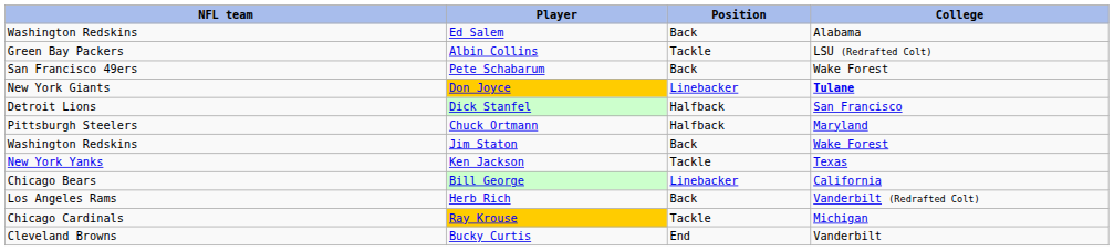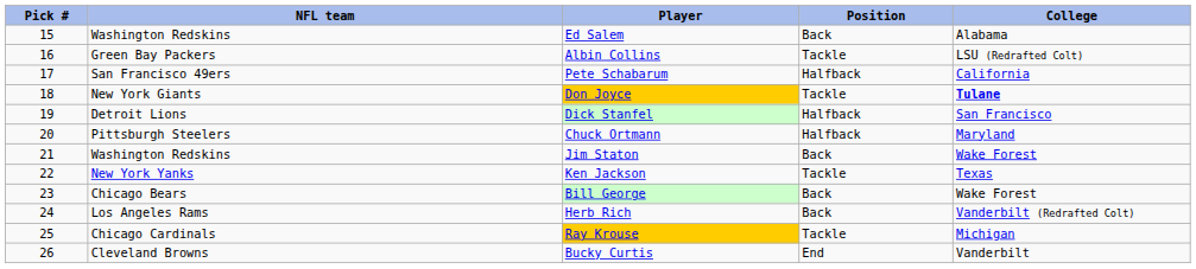 <table class="wikitable sortable sortable" style="width: 100%">
 <tr>
+<th style="background:#A8BDEC;" width=7%>Pick #</th>
 <th width=40% style="background:#A8BDEC;">NFL team</th>
 <th width=20% style="background:#A8BDEC;">Player</th>
 <th width=13% style="background:#A8BDEC;">Position</th>
 <th style="background:#A8BDEC;">College</th>
 </tr>
 <tr>
+<td align=center>15</td>
 <td>Washington Redskins</td>
 <td><a href='#'>Ed Salem</a></td>
 <td>Back</td>
 <td>Alabama</td>
 </tr>
 <tr>
+<td align=center>16</td>
 <td>Green Bay Packers</td>
 <td><a href='#'>Albin Collins</a></td>
 <td>Tackle</td>
 <td>LSU <small>(Redrafted Colt)</small></td>
 </tr>
 <tr>
+<td align=center>17</td>
 <td>San Francisco 49ers</td>
 <td><a href='#'>Pete Schabarum</a></td>
-<td>Back</td>
-<td>Wake Forest</td>
+<td>Halfback</td>
+<td><a href='#'>California</a></td>
 </tr>
 <tr>
+<td align=center>18</td>
 <td>New York Giants</td>
 <td bgcolor="#FFCC00"><a href='#'>Don Joyce</a></td>
-<td><a href='#'>Linebacker</a></td>
+<td>Tackle</td>
 <td><strong><a href='#'>Tulane</a></strong></td>
 </tr>
 <tr>
+<td align=center>19</td>
 <td>Detroit Lions</td>
 <td bgcolor="#CCFFCC"><a href='#'>Dick Stanfel</a></td>
 <td>Halfback</td>
 <td><a href='#'>San Francisco</a></td>
 </tr>
 <tr>
+<td align=center>20</td>
 <td>Pittsburgh Steelers</td>
 <td><a href='#'>Chuck Ortmann</a></td>
 <td>Halfback</td>
 <td><a href='#'>Maryland</a></td>
 </tr>
 <tr>
+<td align=center>21</td>
 <td>Washington Redskins</td>
 <td><a href='#'>Jim Staton</a></td>
 <td>Back</td>
 <td><a href='#'>Wake Forest</a></td>
 </tr>
 <tr>
+<td align=center>22</td>
 <td><a href='#'>New York Yanks</a></td>
 <td><a href='#'>Ken Jackson</a></td>
 <td>Tackle</td>
 <td><a href='#'>Texas</a></td>
 </tr>
 <tr>
+<td align=center>23</td>
 <td>Chicago Bears</td>
 <td bgcolor="#CCFFCC"><a href='#'>Bill George</a></td>
-<td><a href='#'>Linebacker</a></td>
-<td><a href='#'>California</a></td>
+<td>Back</td>
+<td>Wake Forest</td>
 </tr>
 <tr>
+<td align=center>24</td>
 <td>Los Angeles Rams</td>
 <td><a href='#'>Herb Rich</a></td>
 <td>Back</td>
 <td><a href='#'>Vanderbilt</a> <small>(Redrafted Colt)</small></td>
 </tr>
 <tr>
+<td align=center>25</td>
 <td>Chicago Cardinals</td>
 <td bgcolor="#FFCC00"><a href='#'>Ray Krouse</a></td>
 <td>Tackle</td>
 <td><a href='#'>Michigan</a></td>
 </tr>
 <tr>
+<td align=center>26</td>
 <td>Cleveland Browns</td>
 <td><a href='#'>Bucky Curtis</a></td>
 <td>End</td>
 <td>Vanderbilt</td>
 </tr>
 </table>
